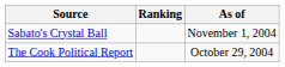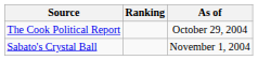 <table class="wikitable" style="text-align:center">
 <tr>
 <th>Source</th>
 <th>Ranking</th>
 <th>As of</th>
 </tr>
 <tr>
+<td align=left><a href='#'>The Cook Political Report</a></td>
+<td></td>
+<td>October 29, 2004</td>
+</tr>
+<tr>
 <td align=left><a href='#'>Sabato's Crystal Ball</a></td>
 <td></td>
 <td>November 1, 2004</td>
 </tr>
-<tr>
-<td align=left><a href='#'>The Cook Political Report</a></td>
-<td></td>
-<td>October 29, 2004</td>
-</tr>
 </table>
